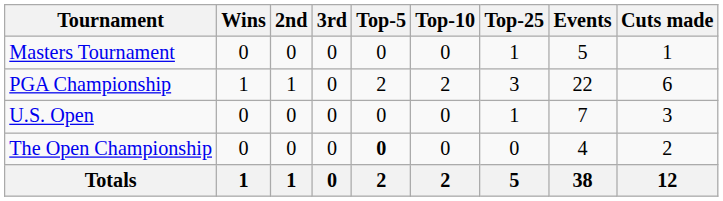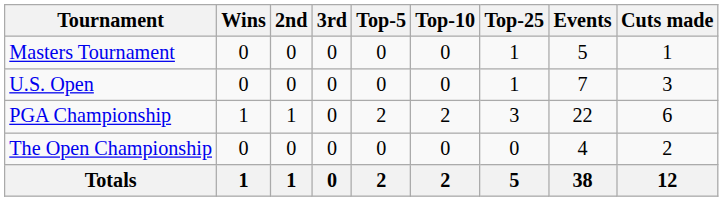 <table class=wikitable style=text-align:center>
 <tr>
 <th>Tournament</th>
 <th>Wins</th>
 <th>2nd</th>
 <th>3rd</th>
 <th>Top-5</th>
 <th>Top-10</th>
 <th>Top-25</th>
 <th>Events</th>
 <th>Cuts made</th>
 </tr>
 <tr>
 <td align=left><a href='#'>Masters Tournament</a></td>
 <td>0</td>
 <td>0</td>
 <td>0</td>
 <td>0</td>
 <td>0</td>
 <td>1</td>
 <td>5</td>
 <td>1</td>
 </tr>
 <tr>
+<td align=left><a href='#'>U.S. Open</a></td>
+<td>0</td>
+<td>0</td>
+<td>0</td>
+<td>0</td>
+<td>0</td>
+<td>1</td>
+<td>7</td>
+<td>3</td>
+</tr>
+<tr>
 <td align=left><a href='#'>PGA Championship</a></td>
 <td>1</td>
 <td>1</td>
 <td>0</td>
 <td>2</td>
 <td>2</td>
 <td>3</td>
 <td>22</td>
 <td>6</td>
 </tr>
 <tr>
-<td align=left><a href='#'>U.S. Open</a></td>
+<td align=left><a href='#'>The Open Championship</a></td>
 <td>0</td>
 <td>0</td>
 <td>0</td>
 <td>0</td>
-<td>0</td>
-<td>1</td>
-<td>7</td>
-<td>3</td>
-</tr>
-<tr>
-<td align=left><a href='#'>The Open Championship</a></td>
-<td>0</td>
-<td>0</td>
-<td>0</td>
-<td><strong>0</strong></td>
 <td>0</td>
 <td>0</td>
 <td>4</td>
 <td>2</td>
 </tr>
 <tr>
 <th>Totals</th>
 <th>1</th>
 <th>1</th>
 <th>0</th>
 <th>2</th>
 <th>2</th>
 <th>5</th>
 <th>38</th>
 <th>12</th>
 </tr>
 </table>
